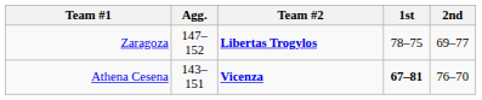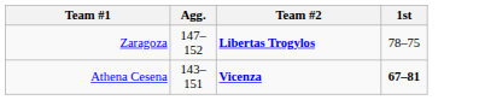 <table class=wikitable style="text-align:center">
 <tr>
 <th width=200>Team #1</th>
 <th width=50>Agg.</th>
 <th width=200>Team #2</th>
 <th width=50>1st</th>
-<th width=50>2nd</th>
 </tr>
 <tr>
 <td align=right><a href='#'>Zaragoza</a> </td>
 <td>147–152</td>
 <td align=left> <strong><a href='#'>Libertas Trogylos</a></strong></td>
 <td align=center>78–75</td>
-<td align=center>69–77</td>
 </tr>
 <tr>
 <td align=right><a href='#'>Athena Cesena</a> </td>
 <td>143–151</td>
 <td align=left> <strong><a href='#'>Vicenza</a></strong></td>
 <td align=center><strong>67–81</strong></td>
-<td align=center>76–70</td>
 </tr>
 </table>
